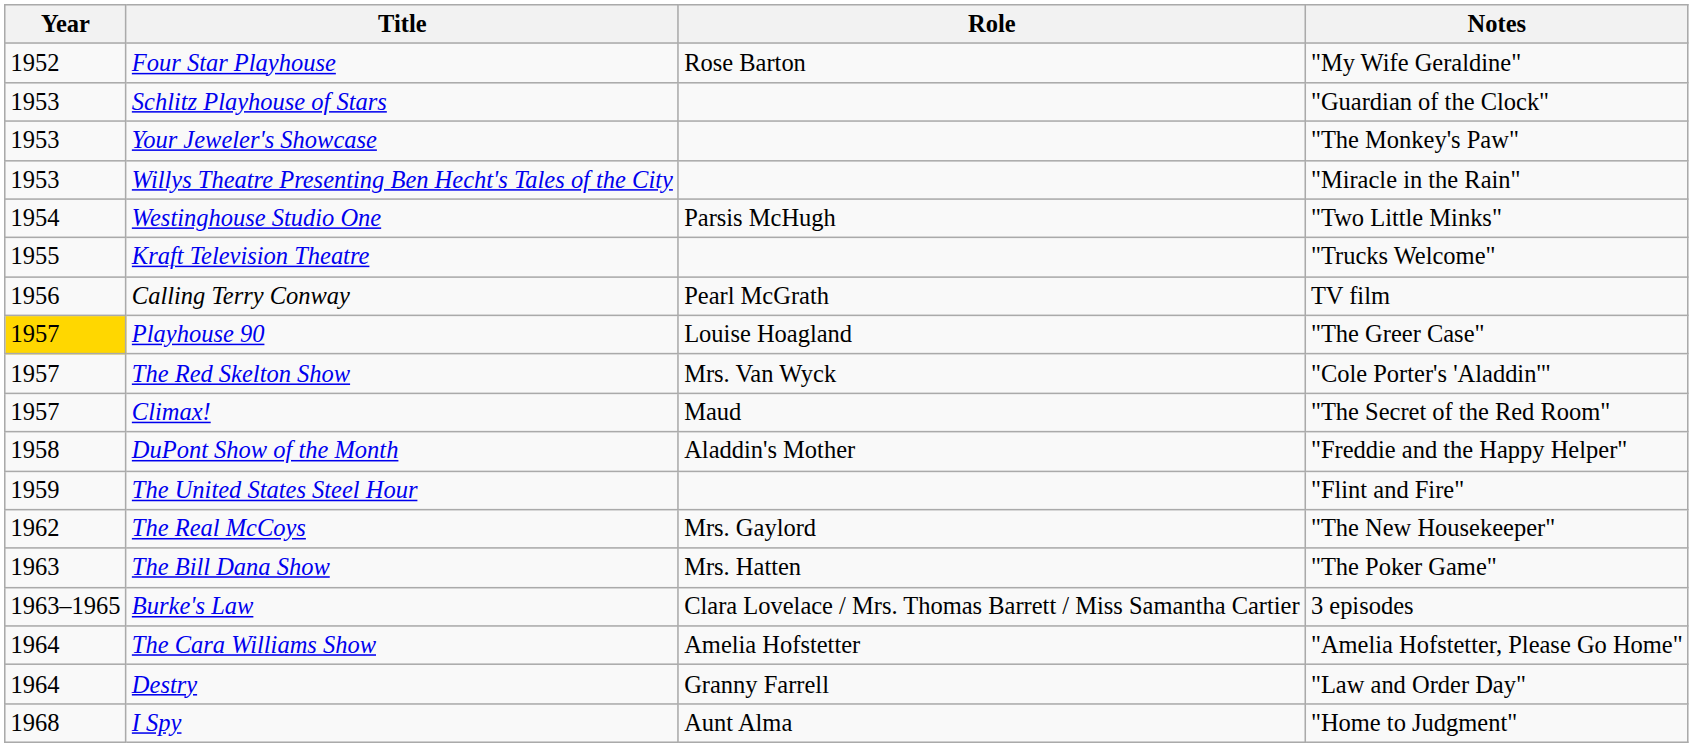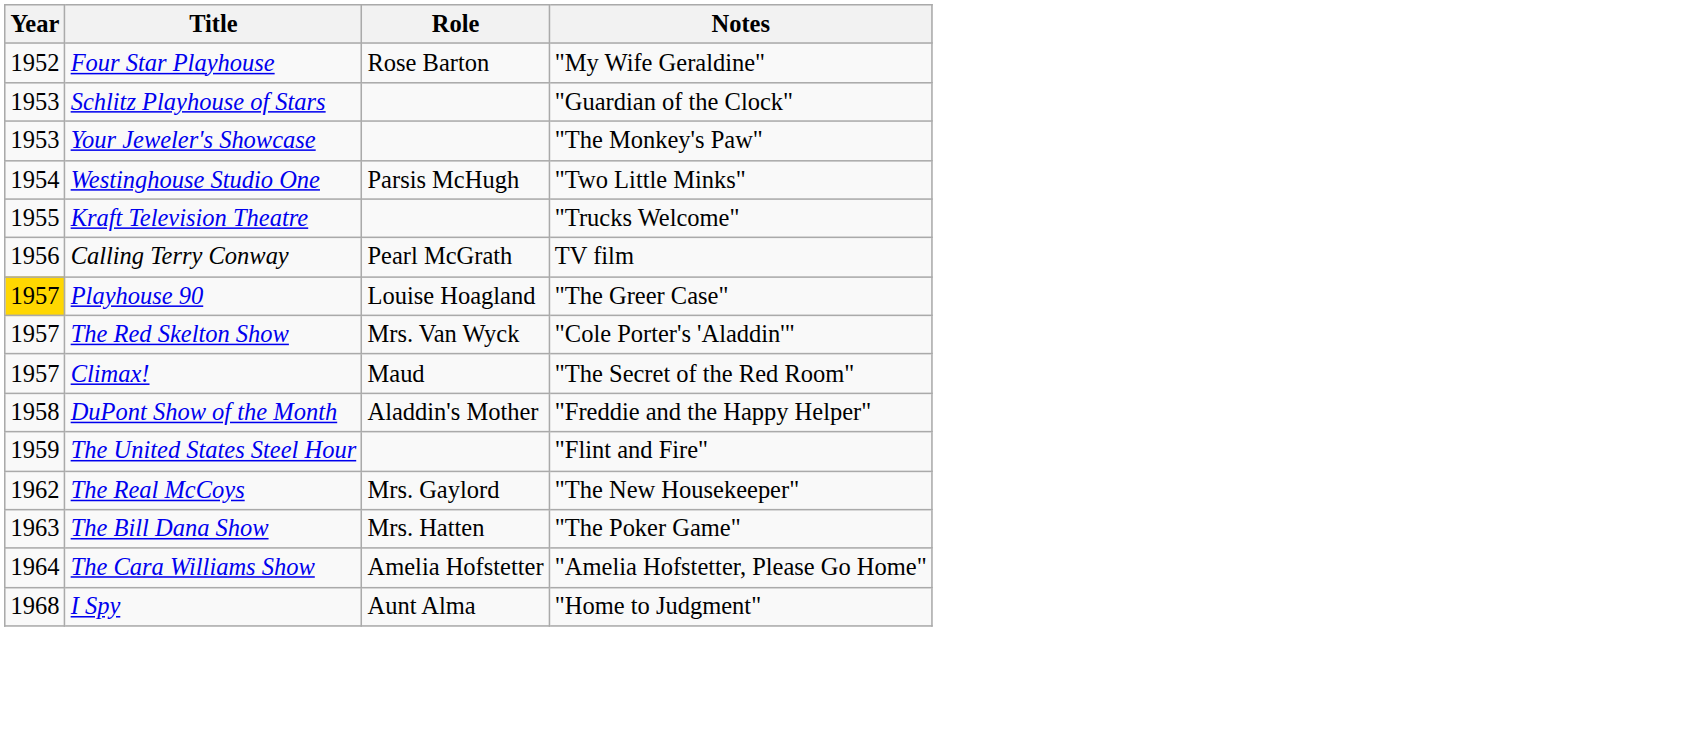 <table class="wikitable sortable">
 <tr>
 <th>Year</th>
 <th>Title</th>
 <th>Role</th>
 <th class="unsortable">Notes</th>
 </tr>
 <tr>
 <td>1952</td>
 <td><em><a href='#'>Four Star Playhouse</a></em></td>
 <td>Rose Barton</td>
 <td>"My Wife Geraldine"</td>
 </tr>
 <tr>
 <td>1953</td>
 <td><em><a href='#'>Schlitz Playhouse of Stars</a></em></td>
 <td></td>
 <td>"Guardian of the Clock"</td>
 </tr>
 <tr>
 <td>1953</td>
 <td><em><a href='#'>Your Jeweler's Showcase</a></em></td>
 <td></td>
 <td>"The Monkey's Paw"</td>
-</tr>
-<tr>
-<td>1953</td>
-<td><em><a href='#'>Willys Theatre Presenting Ben Hecht's Tales of the City</a></em></td>
-<td></td>
-<td>"Miracle in the Rain"</td>
 </tr>
 <tr>
 <td>1954</td>
 <td><em><a href='#'>Westinghouse Studio One</a></em></td>
 <td>Parsis McHugh</td>
 <td>"Two Little Minks"</td>
 </tr>
 <tr>
 <td>1955</td>
 <td><em><a href='#'>Kraft Television Theatre</a></em></td>
 <td></td>
 <td>"Trucks Welcome"</td>
 </tr>
 <tr>
 <td>1956</td>
 <td><em>Calling Terry Conway</em></td>
 <td>Pearl McGrath</td>
 <td>TV film</td>
 </tr>
 <tr>
 <td style="background: gold;">1957</td>
 <td><em><a href='#'>Playhouse 90</a></em></td>
 <td>Louise Hoagland</td>
 <td>"The Greer Case"</td>
 </tr>
 <tr>
 <td>1957</td>
 <td data-sort-value="Red Skelton Show, The"><em><a href='#'>The Red Skelton Show</a></em></td>
 <td>Mrs. Van Wyck</td>
 <td>"Cole Porter's 'Aladdin'"</td>
 </tr>
 <tr>
 <td>1957</td>
 <td><em><a href='#'>Climax!</a></em></td>
 <td>Maud</td>
 <td>"The Secret of the Red Room"</td>
 </tr>
 <tr>
 <td>1958</td>
 <td><em><a href='#'>DuPont Show of the Month</a></em></td>
 <td>Aladdin's Mother</td>
 <td>"Freddie and the Happy Helper"</td>
 </tr>
 <tr>
 <td>1959</td>
 <td data-sort-value="United States Steel Hour, The"><em><a href='#'>The United States Steel Hour</a></em></td>
 <td></td>
 <td>"Flint and Fire"</td>
 </tr>
 <tr>
 <td>1962</td>
 <td data-sort-value="Real McCoys, The"><em><a href='#'>The Real McCoys</a></em></td>
 <td>Mrs. Gaylord</td>
 <td>"The New Housekeeper"</td>
 </tr>
 <tr>
 <td>1963</td>
 <td data-sort-value="Bill Dana Show, The"><em><a href='#'>The Bill Dana Show</a></em></td>
 <td>Mrs. Hatten</td>
 <td>"The Poker Game"</td>
 </tr>
 <tr>
-<td>1963–1965</td>
-<td><em><a href='#'>Burke's Law</a></em></td>
-<td>Clara Lovelace / Mrs. Thomas Barrett / Miss Samantha Cartier</td>
-<td>3 episodes</td>
-</tr>
-<tr>
 <td>1964</td>
 <td data-sort-value="Cara Williams Show, The"><em><a href='#'>The Cara Williams Show</a></em></td>
 <td>Amelia Hofstetter</td>
 <td>"Amelia Hofstetter, Please Go Home"</td>
-</tr>
-<tr>
-<td>1964</td>
-<td><em><a href='#'>Destry</a></em></td>
-<td>Granny Farrell</td>
-<td>"Law and Order Day"</td>
 </tr>
 <tr>
 <td>1968</td>
 <td><em><a href='#'>I Spy</a></em></td>
 <td>Aunt Alma</td>
 <td>"Home to Judgment"</td>
 </tr>
 </table>
